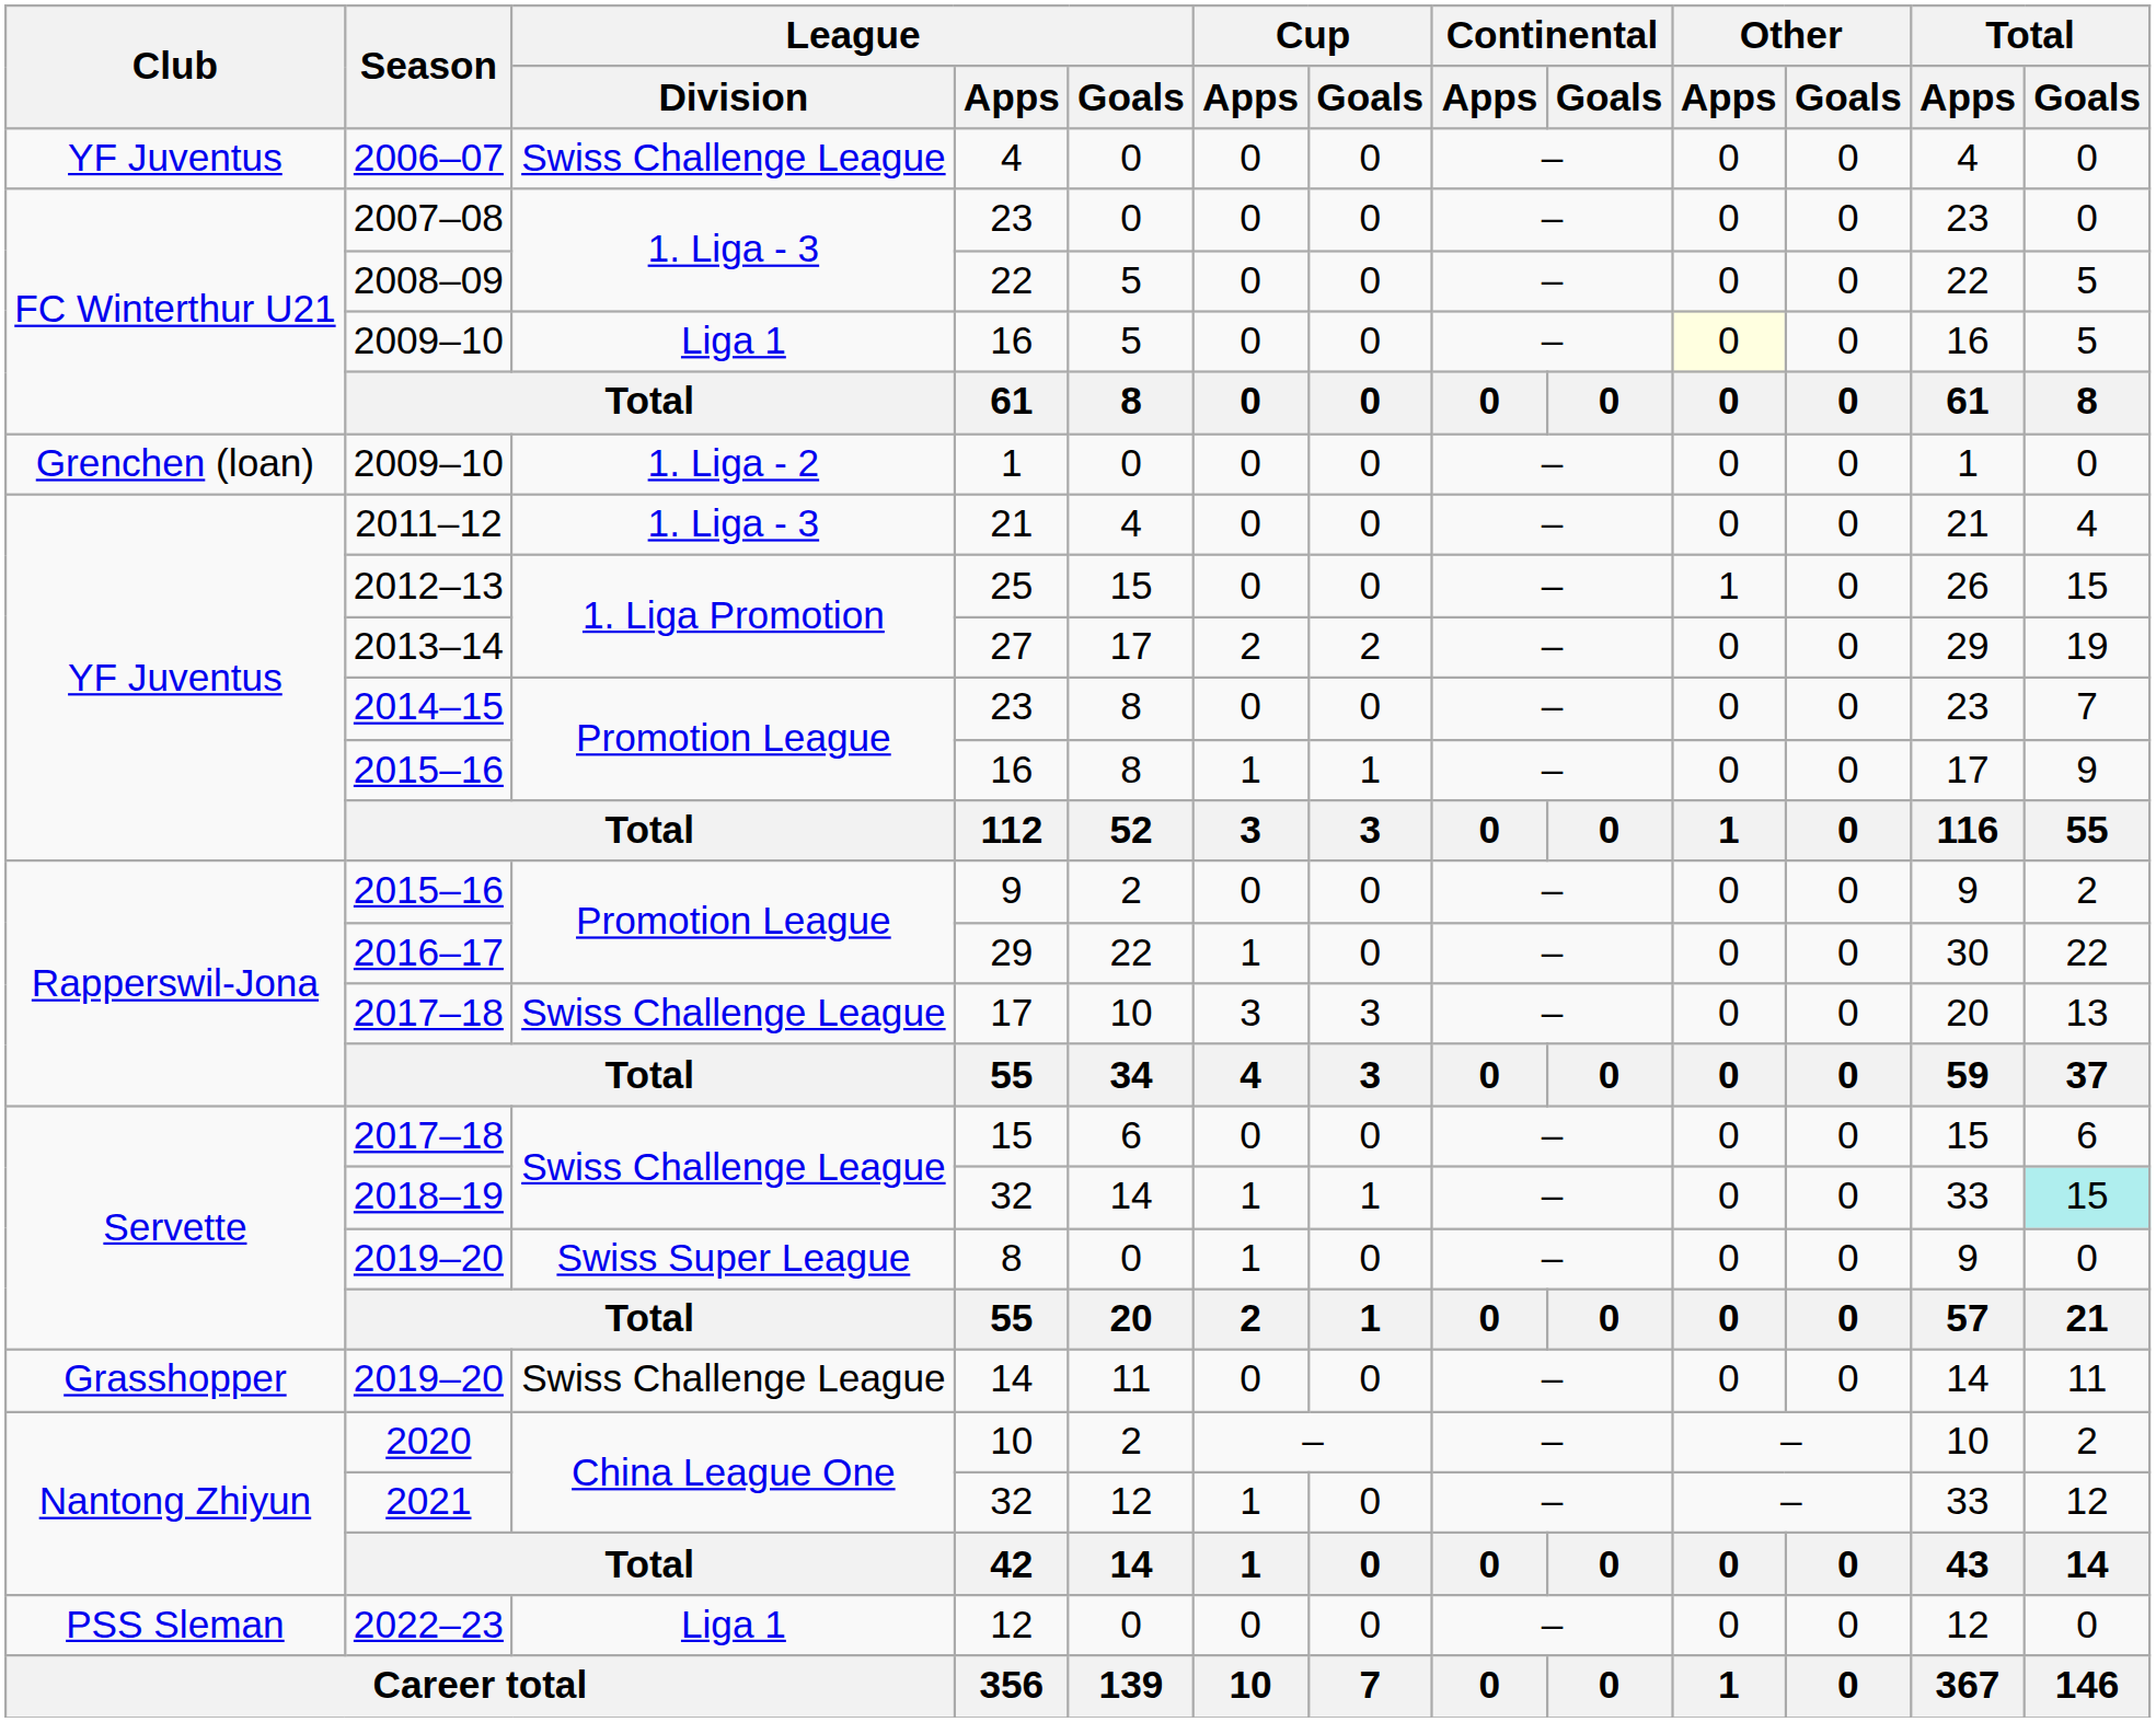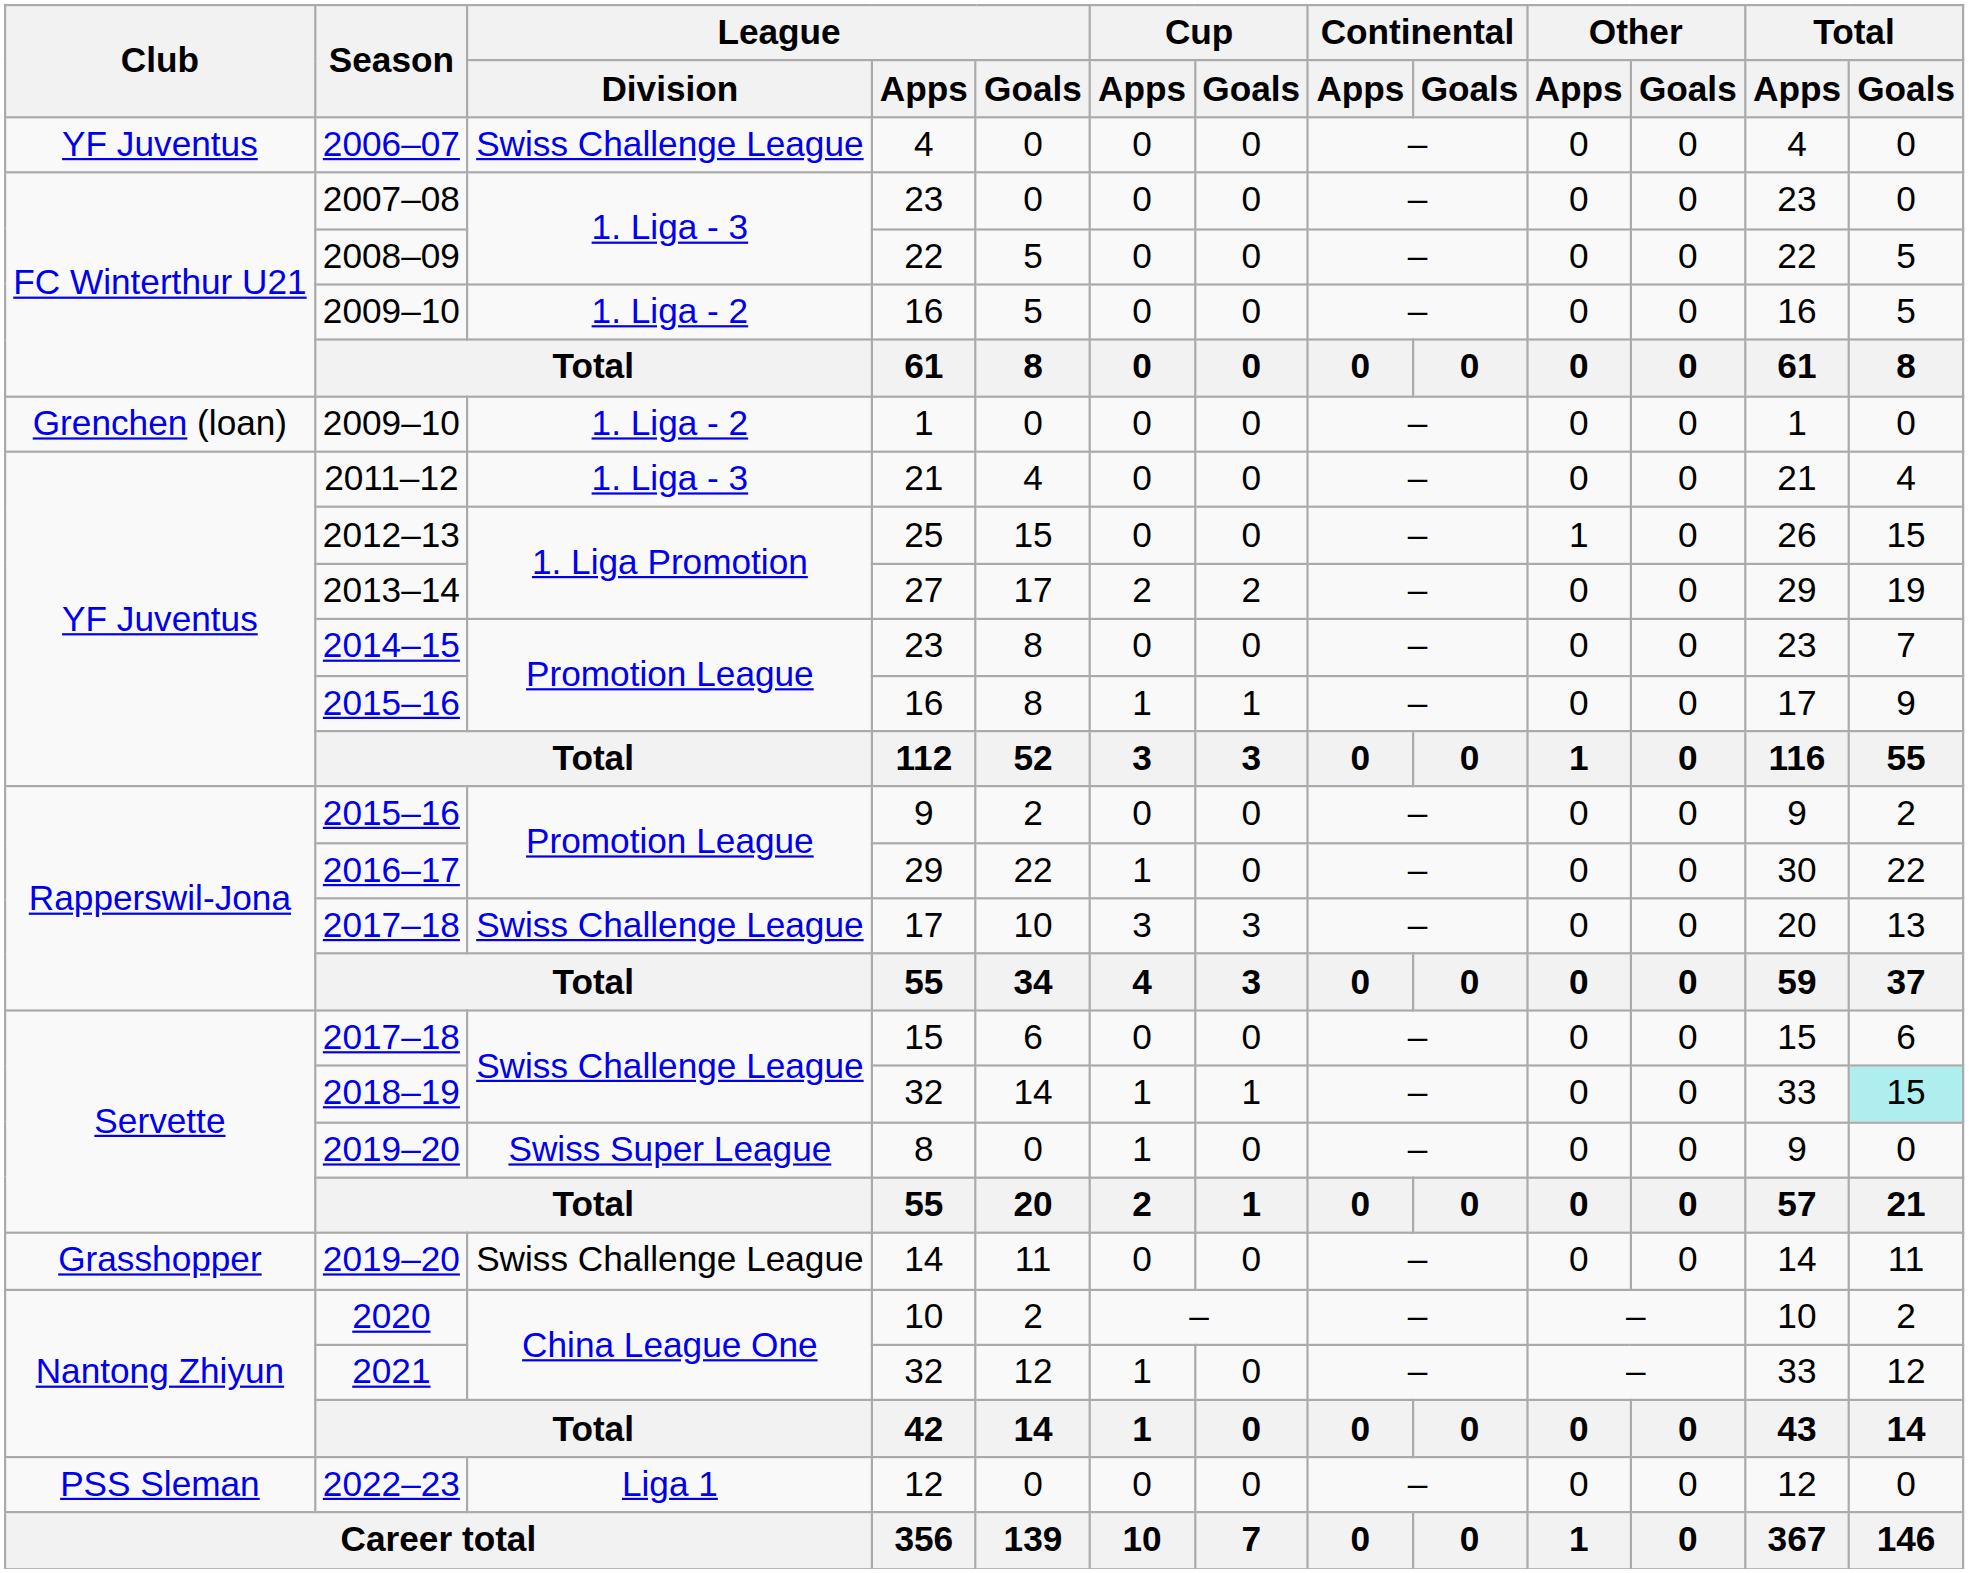 <table class="wikitable" style="text-align: center">
 <tr>
 <th rowspan="2">Club</th>
 <th rowspan="2">Season</th>
 <th colspan="3">League</th>
 <th colspan="2">Cup</th>
 <th colspan="2">Continental</th>
 <th colspan="2">Other</th>
 <th colspan="2">Total</th>
 </tr>
 <tr>
 <th>Division</th>
 <th>Apps</th>
 <th>Goals</th>
 <th>Apps</th>
 <th>Goals</th>
 <th>Apps</th>
 <th>Goals</th>
 <th>Apps</th>
 <th>Goals</th>
 <th>Apps</th>
 <th>Goals</th>
 </tr>
 <tr>
 <td><a href='#'>YF Juventus</a></td>
 <td><a href='#'>2006–07</a></td>
 <td><a href='#'>Swiss Challenge League</a></td>
 <td>4</td>
 <td>0</td>
 <td>0</td>
 <td>0</td>
 <td colspan="2">–</td>
 <td>0</td>
 <td>0</td>
 <td>4</td>
 <td>0</td>
 </tr>
 <tr>
 <td rowspan="4"><a href='#'>FC Winterthur U21</a></td>
 <td>2007–08</td>
 <td rowspan="2"><a href='#'>1. Liga - 3</a></td>
 <td>23</td>
 <td>0</td>
 <td>0</td>
 <td>0</td>
 <td colspan="2">–</td>
 <td>0</td>
 <td>0</td>
 <td>23</td>
 <td>0</td>
 </tr>
 <tr>
 <td>2008–09</td>
 <td>22</td>
 <td>5</td>
 <td>0</td>
 <td>0</td>
 <td colspan="2">–</td>
 <td>0</td>
 <td>0</td>
 <td>22</td>
 <td>5</td>
 </tr>
 <tr>
 <td>2009–10</td>
-<td><a href='#'>Liga 1</a></td>
+<td><a href='#'>1. Liga - 2</a></td>
 <td>16</td>
 <td>5</td>
 <td>0</td>
 <td>0</td>
 <td colspan="2">–</td>
-<td style="background: lightyellow;">0</td>
+<td>0</td>
 <td>0</td>
 <td>16</td>
 <td>5</td>
 </tr>
 <tr>
 <th colspan="2"><strong>Total</strong></th>
 <th>61</th>
 <th>8</th>
 <th>0</th>
 <th>0</th>
 <th>0</th>
 <th>0</th>
 <th>0</th>
 <th>0</th>
 <th>61</th>
 <th>8</th>
 </tr>
 <tr>
 <td><a href='#'>Grenchen</a> (loan)</td>
 <td>2009–10</td>
 <td><a href='#'>1. Liga - 2</a></td>
 <td>1</td>
 <td>0</td>
 <td>0</td>
 <td>0</td>
 <td colspan="2">–</td>
 <td>0</td>
 <td>0</td>
 <td>1</td>
 <td>0</td>
 </tr>
 <tr>
 <td rowspan="6"><a href='#'>YF Juventus</a></td>
 <td>2011–12</td>
 <td><a href='#'>1. Liga - 3</a></td>
 <td>21</td>
 <td>4</td>
 <td>0</td>
 <td>0</td>
 <td colspan="2">–</td>
 <td>0</td>
 <td>0</td>
 <td>21</td>
 <td>4</td>
 </tr>
 <tr>
 <td>2012–13</td>
 <td rowspan="2"><a href='#'>1. Liga Promotion</a></td>
 <td>25</td>
 <td>15</td>
 <td>0</td>
 <td>0</td>
 <td colspan="2">–</td>
 <td>1</td>
 <td>0</td>
 <td>26</td>
 <td>15</td>
 </tr>
 <tr>
 <td>2013–14</td>
 <td>27</td>
 <td>17</td>
 <td>2</td>
 <td>2</td>
 <td colspan="2">–</td>
 <td>0</td>
 <td>0</td>
 <td>29</td>
 <td>19</td>
 </tr>
 <tr>
 <td><a href='#'>2014–15</a></td>
 <td rowspan="2"><a href='#'>Promotion League</a></td>
 <td>23</td>
 <td>8</td>
 <td>0</td>
 <td>0</td>
 <td colspan="2">–</td>
 <td>0</td>
 <td>0</td>
 <td>23</td>
 <td>7</td>
 </tr>
 <tr>
 <td><a href='#'>2015–16</a></td>
 <td>16</td>
 <td>8</td>
 <td>1</td>
 <td>1</td>
 <td colspan="2">–</td>
 <td>0</td>
 <td>0</td>
 <td>17</td>
 <td>9</td>
 </tr>
 <tr>
 <th colspan="2"><strong>Total</strong></th>
 <th>112</th>
 <th>52</th>
 <th>3</th>
 <th>3</th>
 <th>0</th>
 <th>0</th>
 <th>1</th>
 <th>0</th>
 <th>116</th>
 <th>55</th>
 </tr>
 <tr>
 <td rowspan="4"><a href='#'>Rapperswil-Jona</a></td>
 <td><a href='#'>2015–16</a></td>
 <td rowspan="2"><a href='#'>Promotion League</a></td>
 <td>9</td>
 <td>2</td>
 <td>0</td>
 <td>0</td>
 <td colspan="2">–</td>
 <td>0</td>
 <td>0</td>
 <td>9</td>
 <td>2</td>
 </tr>
 <tr>
 <td><a href='#'>2016–17</a></td>
 <td>29</td>
 <td>22</td>
 <td>1</td>
 <td>0</td>
 <td colspan="2">–</td>
 <td>0</td>
 <td>0</td>
 <td>30</td>
 <td>22</td>
 </tr>
 <tr>
 <td><a href='#'>2017–18</a></td>
 <td><a href='#'>Swiss Challenge League</a></td>
 <td>17</td>
 <td>10</td>
 <td>3</td>
 <td>3</td>
 <td colspan="2">–</td>
 <td>0</td>
 <td>0</td>
 <td>20</td>
 <td>13</td>
 </tr>
 <tr>
 <th colspan="2"><strong>Total</strong></th>
 <th>55</th>
 <th>34</th>
 <th>4</th>
 <th>3</th>
 <th>0</th>
 <th>0</th>
 <th>0</th>
 <th>0</th>
 <th>59</th>
 <th>37</th>
 </tr>
 <tr>
 <td rowspan="4"><a href='#'>Servette</a></td>
 <td><a href='#'>2017–18</a></td>
 <td rowspan="2"><a href='#'>Swiss Challenge League</a></td>
 <td>15</td>
 <td>6</td>
 <td>0</td>
 <td>0</td>
 <td colspan="2">–</td>
 <td>0</td>
 <td>0</td>
 <td>15</td>
 <td>6</td>
 </tr>
 <tr>
 <td><a href='#'>2018–19</a></td>
 <td>32</td>
 <td>14</td>
 <td>1</td>
 <td>1</td>
 <td colspan="2">–</td>
 <td>0</td>
 <td>0</td>
 <td>33</td>
 <td style="background: paleturquoise;">15</td>
 </tr>
 <tr>
 <td><a href='#'>2019–20</a></td>
 <td><a href='#'>Swiss Super League</a></td>
 <td>8</td>
 <td>0</td>
 <td>1</td>
 <td>0</td>
 <td colspan="2">–</td>
 <td>0</td>
 <td>0</td>
 <td>9</td>
 <td>0</td>
 </tr>
 <tr>
 <th colspan="2"><strong>Total</strong></th>
 <th>55</th>
 <th>20</th>
 <th>2</th>
 <th>1</th>
 <th>0</th>
 <th>0</th>
 <th>0</th>
 <th>0</th>
 <th>57</th>
 <th>21</th>
 </tr>
 <tr>
 <td rowspan="1"><a href='#'>Grasshopper</a></td>
 <td><a href='#'>2019–20</a></td>
 <td rowspan="">Swiss Challenge League</td>
 <td>14</td>
 <td>11</td>
 <td>0</td>
 <td>0</td>
 <td colspan="2">–</td>
 <td>0</td>
 <td>0</td>
 <td>14</td>
 <td>11</td>
 </tr>
 <tr>
 <td rowspan="3"><a href='#'>Nantong Zhiyun</a></td>
 <td><a href='#'>2020</a></td>
 <td rowspan="2"><a href='#'>China League One</a></td>
 <td>10</td>
 <td>2</td>
 <td colspan="2">–</td>
 <td colspan="2">–</td>
 <td colspan="2">–</td>
 <td>10</td>
 <td>2</td>
 </tr>
 <tr>
 <td><a href='#'>2021</a></td>
 <td>32</td>
 <td>12</td>
 <td>1</td>
 <td>0</td>
 <td colspan="2">–</td>
 <td colspan="2">–</td>
 <td>33</td>
 <td>12</td>
 </tr>
 <tr>
 <th colspan="2"><strong>Total</strong></th>
 <th>42</th>
 <th>14</th>
 <th>1</th>
 <th>0</th>
 <th>0</th>
 <th>0</th>
 <th>0</th>
 <th>0</th>
 <th>43</th>
 <th>14</th>
 </tr>
 <tr>
 <td rowspan="1"><a href='#'>PSS Sleman</a></td>
 <td><a href='#'>2022–23</a></td>
 <td><a href='#'>Liga 1</a></td>
 <td>12</td>
 <td>0</td>
 <td>0</td>
 <td>0</td>
 <td colspan="2">–</td>
 <td>0</td>
 <td>0</td>
 <td>12</td>
 <td>0</td>
 </tr>
 <tr>
 <th colspan="3"><strong>Career total</strong></th>
 <th>356</th>
 <th>139</th>
 <th>10</th>
 <th>7</th>
 <th>0</th>
 <th>0</th>
 <th>1</th>
 <th>0</th>
 <th>367</th>
 <th>146</th>
 </tr>
 </table>
